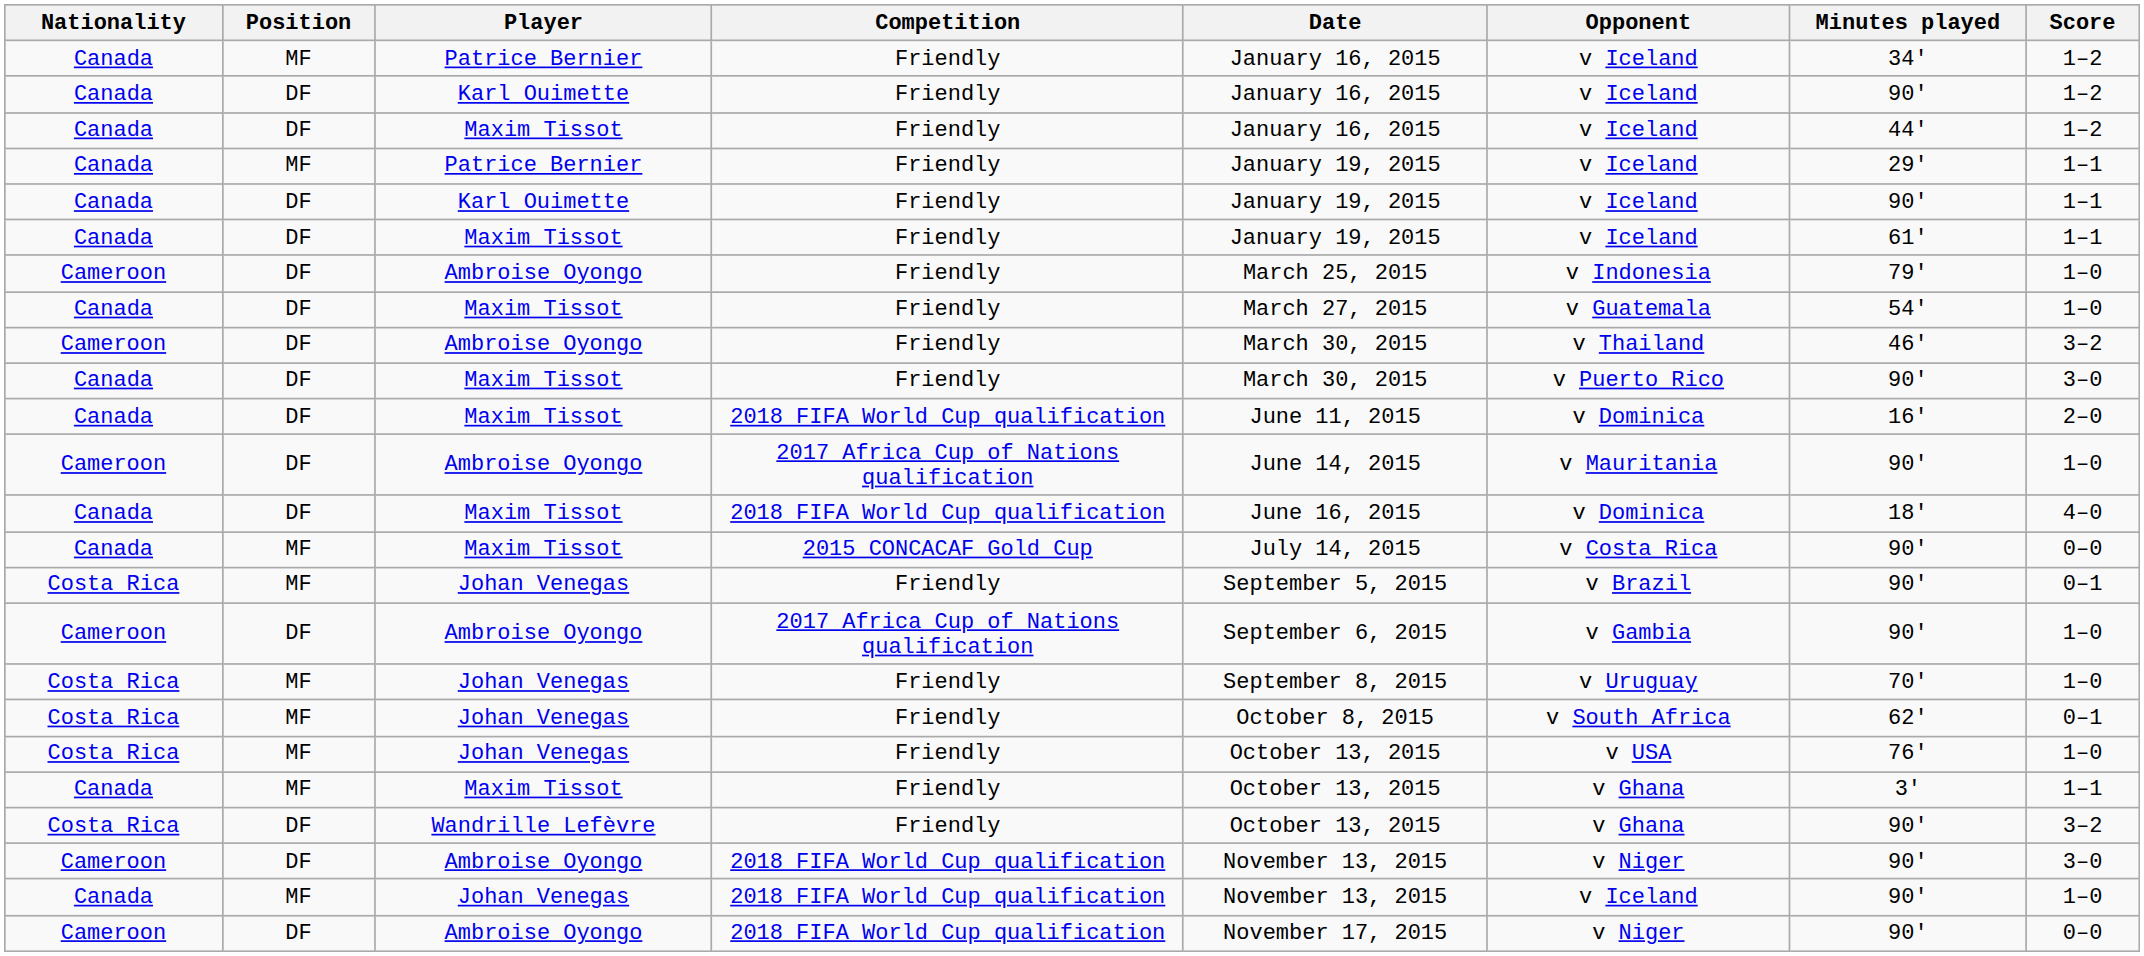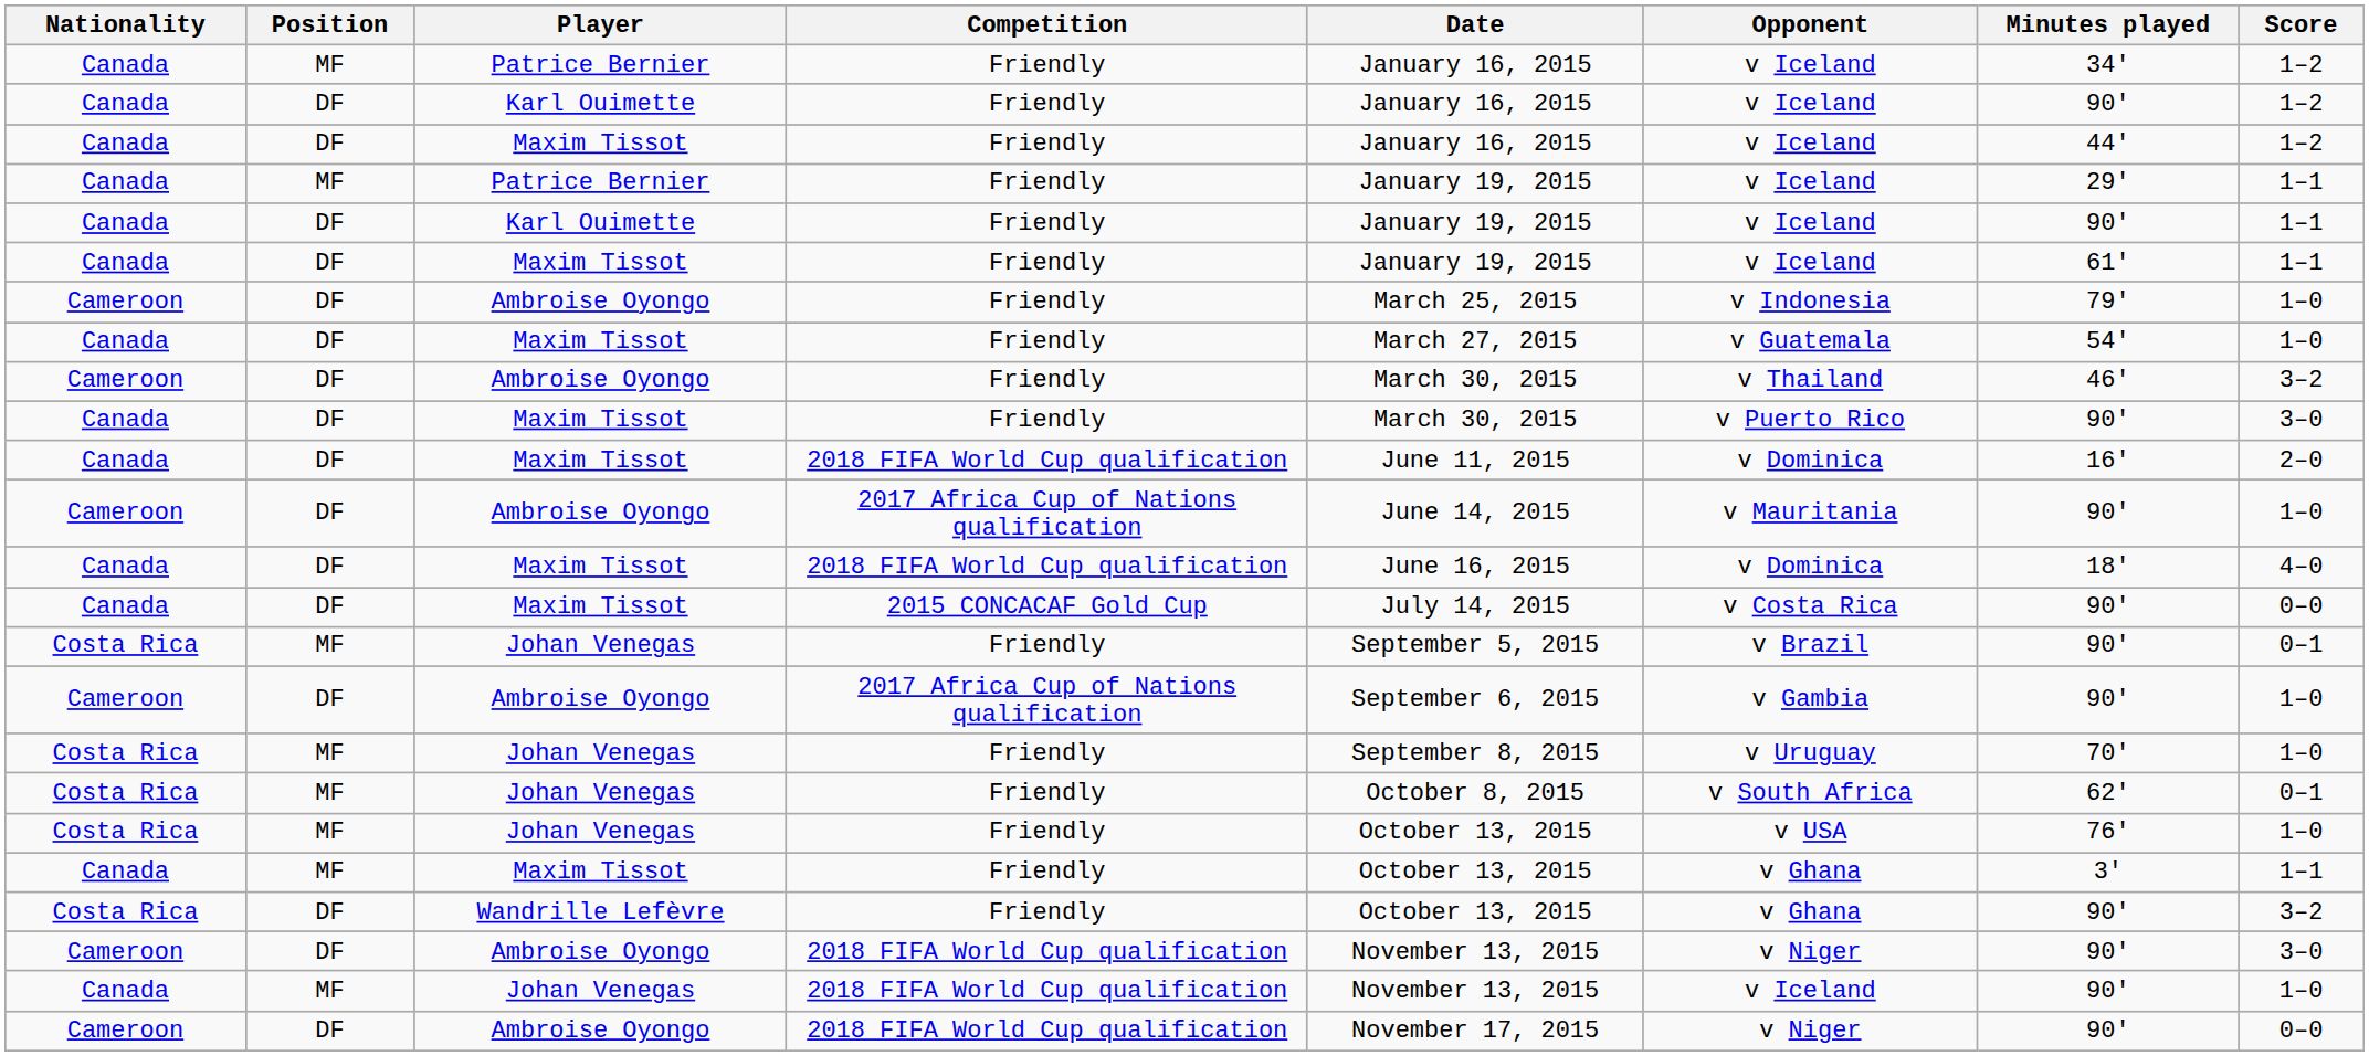 <table class="wikitable" style="width:100%;">
 <tr>
 <th width=5%>Nationality</th>
 <th width=3%>Position</th>
 <th width=10%>Player</th>
 <th width=14%>Competition</th>
 <th width=9%>Date</th>
 <th width=9%>Opponent</th>
 <th width=7%>Minutes played</th>
 <th width=3%>Score</th>
 </tr>
 <tr>
 <td align=center> <a href='#'>Canada</a></td>
 <td align=center>MF</td>
 <td align=center><a href='#'>Patrice Bernier</a></td>
 <td align=center>Friendly</td>
 <td align=center>January 16, 2015</td>
 <td align=center>v <a href='#'>Iceland</a></td>
 <td align=center>34'</td>
 <td align=center>1–2</td>
 </tr>
 <tr>
 <td align=center> <a href='#'>Canada</a></td>
 <td align=center>DF</td>
 <td align=center><a href='#'>Karl Ouimette</a></td>
 <td align=center>Friendly</td>
 <td align=center>January 16, 2015</td>
 <td align=center>v <a href='#'>Iceland</a></td>
 <td align=center>90'</td>
 <td align=center>1–2</td>
 </tr>
 <tr>
 <td align=center> <a href='#'>Canada</a></td>
 <td align=center>DF</td>
 <td align=center><a href='#'>Maxim Tissot</a></td>
 <td align=center>Friendly</td>
 <td align=center>January 16, 2015</td>
 <td align=center>v <a href='#'>Iceland</a></td>
 <td align=center>44'</td>
 <td align=center>1–2</td>
 </tr>
 <tr>
 <td align=center> <a href='#'>Canada</a></td>
 <td align=center>MF</td>
 <td align=center><a href='#'>Patrice Bernier</a></td>
 <td align=center>Friendly</td>
 <td align=center>January 19, 2015</td>
 <td align=center>v <a href='#'>Iceland</a></td>
 <td align=center>29'</td>
 <td align=center>1–1</td>
 </tr>
 <tr>
 <td align=center> <a href='#'>Canada</a></td>
 <td align=center>DF</td>
 <td align=center><a href='#'>Karl Ouimette</a></td>
 <td align=center>Friendly</td>
 <td align=center>January 19, 2015</td>
 <td align=center>v <a href='#'>Iceland</a></td>
 <td align=center>90'</td>
 <td align=center>1–1</td>
 </tr>
 <tr>
 <td align=center> <a href='#'>Canada</a></td>
 <td align=center>DF</td>
 <td align=center><a href='#'>Maxim Tissot</a></td>
 <td align=center>Friendly</td>
 <td align=center>January 19, 2015</td>
 <td align=center>v <a href='#'>Iceland</a></td>
 <td align=center>61'</td>
 <td align=center>1–1</td>
 </tr>
 <tr>
 <td align=center> <a href='#'>Cameroon</a></td>
 <td align=center>DF</td>
 <td align=center><a href='#'>Ambroise Oyongo</a></td>
 <td align=center>Friendly</td>
 <td align=center>March 25, 2015</td>
 <td align=center>v <a href='#'>Indonesia</a></td>
 <td align=center>79'</td>
 <td align=center>1–0</td>
 </tr>
 <tr>
 <td align=center> <a href='#'>Canada</a></td>
 <td align=center>DF</td>
 <td align=center><a href='#'>Maxim Tissot</a></td>
 <td align=center>Friendly</td>
 <td align=center>March 27, 2015</td>
 <td align=center>v <a href='#'>Guatemala</a></td>
 <td align=center>54'</td>
 <td align=center>1–0</td>
 </tr>
 <tr>
 <td align=center> <a href='#'>Cameroon</a></td>
 <td align=center>DF</td>
 <td align=center><a href='#'>Ambroise Oyongo</a></td>
 <td align=center>Friendly</td>
 <td align=center>March 30, 2015</td>
 <td align=center>v <a href='#'>Thailand</a></td>
 <td align=center>46'</td>
 <td align=center>3–2</td>
 </tr>
 <tr>
 <td align=center> <a href='#'>Canada</a></td>
 <td align=center>DF</td>
 <td align=center><a href='#'>Maxim Tissot</a></td>
 <td align=center>Friendly</td>
 <td align=center>March 30, 2015</td>
 <td align=center>v <a href='#'>Puerto Rico</a></td>
 <td align=center>90'</td>
 <td align=center>3–0</td>
 </tr>
 <tr>
 <td align=center> <a href='#'>Canada</a></td>
 <td align=center>DF</td>
 <td align=center><a href='#'>Maxim Tissot</a></td>
 <td align=center><a href='#'>2018 FIFA World Cup qualification</a></td>
 <td align=center>June 11, 2015</td>
 <td align=center>v <a href='#'>Dominica</a></td>
 <td align=center>16'</td>
 <td align=center>2–0</td>
 </tr>
 <tr>
 <td align=center> <a href='#'>Cameroon</a></td>
 <td align=center>DF</td>
 <td align=center><a href='#'>Ambroise Oyongo</a></td>
 <td align=center><a href='#'>2017 Africa Cup of Nations qualification</a></td>
 <td align=center>June 14, 2015</td>
 <td align=center>v <a href='#'>Mauritania</a></td>
 <td align=center>90'</td>
 <td align=center>1–0</td>
 </tr>
 <tr>
 <td align=center> <a href='#'>Canada</a></td>
 <td align=center>DF</td>
 <td align=center><a href='#'>Maxim Tissot</a></td>
 <td align=center><a href='#'>2018 FIFA World Cup qualification</a></td>
 <td align=center>June 16, 2015</td>
 <td align=center>v <a href='#'>Dominica</a></td>
 <td align=center>18'</td>
 <td align=center>4–0</td>
 </tr>
 <tr>
 <td align=center> <a href='#'>Canada</a></td>
-<td align=center>MF</td>
+<td align=center>DF</td>
 <td align=center><a href='#'>Maxim Tissot</a></td>
 <td align=center><a href='#'>2015 CONCACAF Gold Cup</a></td>
 <td align=center>July 14, 2015</td>
 <td align=center>v <a href='#'>Costa Rica</a></td>
 <td align=center>90'</td>
 <td align=center>0–0</td>
 </tr>
 <tr>
 <td align=center> <a href='#'>Costa Rica</a></td>
 <td align=center>MF</td>
 <td align=center><a href='#'>Johan Venegas</a></td>
 <td align=center>Friendly</td>
 <td align=center>September 5, 2015</td>
 <td align=center>v <a href='#'>Brazil</a></td>
 <td align=center>90'</td>
 <td align=center>0–1</td>
 </tr>
 <tr>
 <td align=center> <a href='#'>Cameroon</a></td>
 <td align=center>DF</td>
 <td align=center><a href='#'>Ambroise Oyongo</a></td>
 <td align=center><a href='#'>2017 Africa Cup of Nations qualification</a></td>
 <td align=center>September 6, 2015</td>
 <td align=center>v <a href='#'>Gambia</a></td>
 <td align=center>90'</td>
 <td align=center>1–0</td>
 </tr>
 <tr>
 <td align=center> <a href='#'>Costa Rica</a></td>
 <td align=center>MF</td>
 <td align=center><a href='#'>Johan Venegas</a></td>
 <td align=center>Friendly</td>
 <td align=center>September 8, 2015</td>
 <td align=center>v <a href='#'>Uruguay</a></td>
 <td align=center>70'</td>
 <td align=center>1–0</td>
 </tr>
 <tr>
 <td align=center> <a href='#'>Costa Rica</a></td>
 <td align=center>MF</td>
 <td align=center><a href='#'>Johan Venegas</a></td>
 <td align=center>Friendly</td>
 <td align=center>October 8, 2015</td>
 <td align=center>v <a href='#'>South Africa</a></td>
 <td align=center>62'</td>
 <td align=center>0–1</td>
 </tr>
 <tr>
 <td align=center> <a href='#'>Costa Rica</a></td>
 <td align=center>MF</td>
 <td align=center><a href='#'>Johan Venegas</a></td>
 <td align=center>Friendly</td>
 <td align=center>October 13, 2015</td>
 <td align=center>v <a href='#'>USA</a></td>
 <td align=center>76'</td>
 <td align=center>1–0</td>
 </tr>
 <tr>
 <td align=center> <a href='#'>Canada</a></td>
 <td align=center>MF</td>
 <td align=center><a href='#'>Maxim Tissot</a></td>
 <td align=center>Friendly</td>
 <td align=center>October 13, 2015</td>
 <td align=center>v <a href='#'>Ghana</a></td>
 <td align=center>3'</td>
 <td align=center>1–1</td>
 </tr>
 <tr>
 <td align=center> <a href='#'>Costa Rica</a></td>
 <td align=center>DF</td>
 <td align=center><a href='#'>Wandrille Lefèvre</a></td>
 <td align=center>Friendly</td>
 <td align=center>October 13, 2015</td>
 <td align=center>v <a href='#'>Ghana</a></td>
 <td align=center>90'</td>
 <td align=center>3–2</td>
 </tr>
 <tr>
 <td align=center> <a href='#'>Cameroon</a></td>
 <td align=center>DF</td>
 <td align=center><a href='#'>Ambroise Oyongo</a></td>
 <td align=center><a href='#'>2018 FIFA World Cup qualification</a></td>
 <td align=center>November 13, 2015</td>
 <td align=center>v <a href='#'>Niger</a></td>
 <td align=center>90'</td>
 <td align=center>3–0</td>
 </tr>
 <tr>
 <td align=center> <a href='#'>Canada</a></td>
 <td align=center>MF</td>
 <td align=center><a href='#'>Johan Venegas</a></td>
 <td align=center><a href='#'>2018 FIFA World Cup qualification</a></td>
 <td align=center>November 13, 2015</td>
 <td align=center>v <a href='#'>Iceland</a></td>
 <td align=center>90'</td>
 <td align=center>1–0</td>
 </tr>
 <tr>
 <td align=center> <a href='#'>Cameroon</a></td>
 <td align=center>DF</td>
 <td align=center><a href='#'>Ambroise Oyongo</a></td>
 <td align=center><a href='#'>2018 FIFA World Cup qualification</a></td>
 <td align=center>November 17, 2015</td>
 <td align=center>v <a href='#'>Niger</a></td>
 <td align=center>90'</td>
 <td align=center>0–0</td>
 </tr>
 </table>
